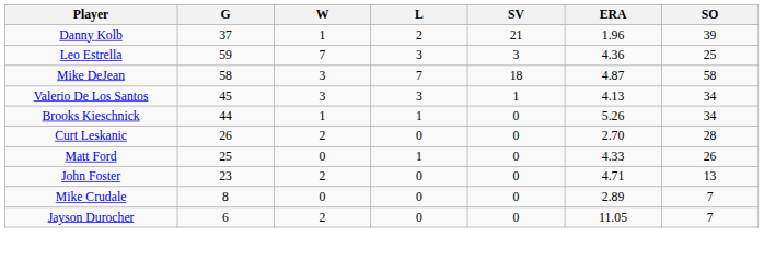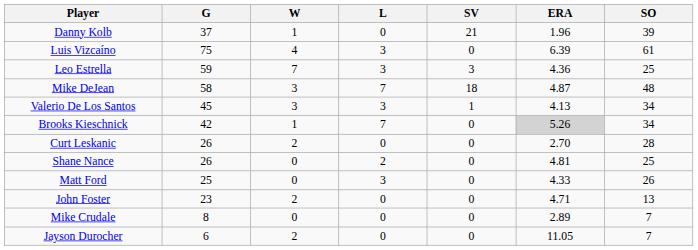 <table class="wikitable sortable">
 <tr>
 <th bgcolor="#DDDDFF" width="16%">Player</th>
 <th bgcolor="#DDDDFF" width="9%">G</th>
 <th bgcolor="#DDDDFF" width="9%">W</th>
 <th bgcolor="#DDDDFF" width="9%">L</th>
 <th bgcolor="#DDDDFF" width="9%">SV</th>
 <th bgcolor="#DDDDFF" width="9%">ERA</th>
 <th bgcolor="#DDDDFF" width="9%">SO</th>
 </tr>
 <tr align=center>
 <td><a href='#'>Danny Kolb</a></td>
 <td>37</td>
 <td>1</td>
-<td>2</td>
+<td>0</td>
 <td>21</td>
 <td>1.96</td>
 <td>39</td>
+</tr>
+<tr align=center>
+<td><a href='#'>Luis Vizcaíno</a></td>
+<td>75</td>
+<td>4</td>
+<td>3</td>
+<td>0</td>
+<td>6.39</td>
+<td>61</td>
 </tr>
 <tr align=center>
 <td><a href='#'>Leo Estrella</a></td>
 <td>59</td>
 <td>7</td>
 <td>3</td>
 <td>3</td>
 <td>4.36</td>
 <td>25</td>
 </tr>
 <tr align=center>
 <td><a href='#'>Mike DeJean</a></td>
 <td>58</td>
 <td>3</td>
 <td>7</td>
 <td>18</td>
 <td>4.87</td>
-<td>58</td>
+<td>48</td>
 </tr>
 <tr align=center>
 <td><a href='#'>Valerio De Los Santos</a></td>
 <td>45</td>
 <td>3</td>
 <td>3</td>
 <td>1</td>
 <td>4.13</td>
 <td>34</td>
 </tr>
 <tr align=center>
 <td><a href='#'>Brooks Kieschnick</a></td>
-<td>44</td>
+<td>42</td>
 <td>1</td>
-<td>1</td>
+<td>7</td>
 <td>0</td>
-<td>5.26</td>
+<td style="background: lightgrey;">5.26</td>
 <td>34</td>
 </tr>
 <tr align=center>
 <td><a href='#'>Curt Leskanic</a></td>
 <td>26</td>
 <td>2</td>
 <td>0</td>
 <td>0</td>
 <td>2.70</td>
 <td>28</td>
 </tr>
 <tr align=center>
+<td><a href='#'>Shane Nance</a></td>
+<td>26</td>
+<td>0</td>
+<td>2</td>
+<td>0</td>
+<td>4.81</td>
+<td>25</td>
+</tr>
+<tr align=center>
 <td><a href='#'>Matt Ford</a></td>
 <td>25</td>
 <td>0</td>
-<td>1</td>
+<td>3</td>
 <td>0</td>
 <td>4.33</td>
 <td>26</td>
 </tr>
 <tr align=center>
 <td><a href='#'>John Foster</a></td>
 <td>23</td>
 <td>2</td>
 <td>0</td>
 <td>0</td>
 <td>4.71</td>
 <td>13</td>
 </tr>
 <tr align=center>
 <td><a href='#'>Mike Crudale</a></td>
 <td>8</td>
 <td>0</td>
 <td>0</td>
 <td>0</td>
 <td>2.89</td>
 <td>7</td>
 </tr>
 <tr align=center>
 <td><a href='#'>Jayson Durocher</a></td>
 <td>6</td>
 <td>2</td>
 <td>0</td>
 <td>0</td>
 <td>11.05</td>
 <td>7</td>
 </tr>
 </table>
